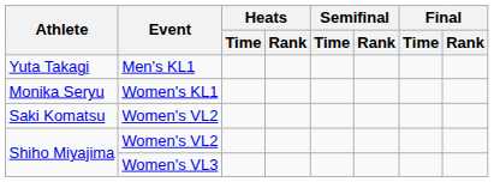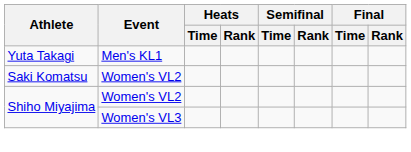 <table class="wikitable" style="font-size:90%">
 <tr>
 <th rowspan="2">Athlete</th>
 <th rowspan="2">Event</th>
 <th colspan="2">Heats</th>
 <th colspan="2">Semifinal</th>
 <th colspan="2">Final</th>
 </tr>
 <tr>
 <th>Time</th>
 <th>Rank</th>
 <th>Time</th>
 <th>Rank</th>
 <th>Time</th>
 <th>Rank</th>
 </tr>
 <tr align=center>
 <td align=left><a href='#'>Yuta Takagi</a></td>
 <td align=left><a href='#'>Men's KL1</a></td>
-<td></td>
-<td></td>
-<td></td>
-<td></td>
-<td></td>
-<td></td>
-</tr>
-<tr align=center>
-<td align=left><a href='#'>Monika Seryu</a></td>
-<td align=left><a href='#'>Women's KL1</a></td>
 <td></td>
 <td></td>
 <td></td>
 <td></td>
 <td></td>
 <td></td>
 </tr>
 <tr align=center>
 <td align=left><a href='#'>Saki Komatsu</a></td>
 <td align=left><a href='#'>Women's VL2</a></td>
 <td></td>
 <td></td>
 <td></td>
 <td></td>
 <td></td>
 <td></td>
 </tr>
 <tr align=center>
 <td align=left rowspan=2><a href='#'>Shiho Miyajima</a></td>
 <td align=left><a href='#'>Women's VL2</a></td>
 <td></td>
 <td></td>
 <td></td>
 <td></td>
 <td></td>
 <td></td>
 </tr>
 <tr align=center>
 <td align=left><a href='#'>Women's VL3</a></td>
 <td></td>
 <td></td>
 <td></td>
 <td></td>
 <td></td>
 <td></td>
 </tr>
 </table>
